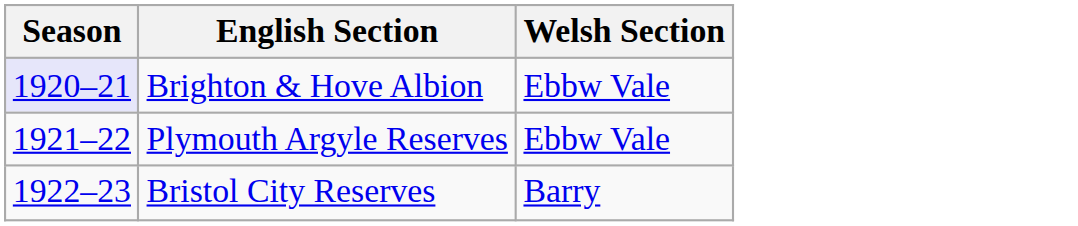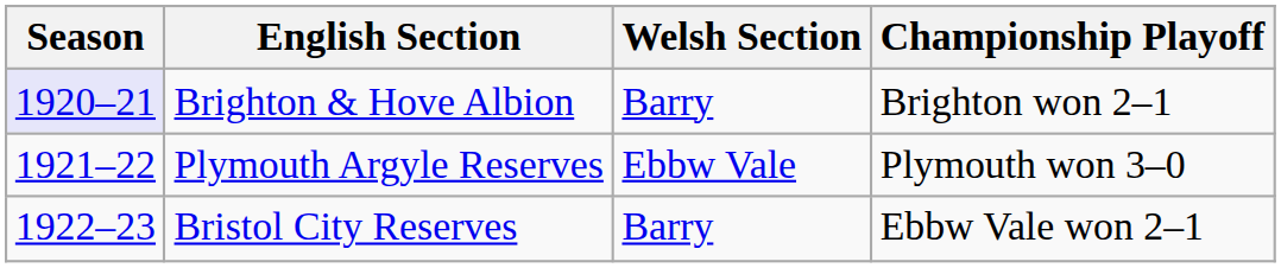 <table class="wikitable" style="text-align: left">
 <tr>
 <th>Season</th>
 <th>English Section</th>
 <th>Welsh Section</th>
+<th>Championship Playoff</th>
 </tr>
 <tr>
 <td style="background: lavender;"><a href='#'>1920–21</a></td>
 <td><a href='#'>Brighton & Hove Albion</a></td>
-<td><a href='#'>Ebbw Vale</a></td>
+<td><a href='#'>Barry</a></td>
+<td>Brighton won 2–1</td>
 </tr>
 <tr>
 <td><a href='#'>1921–22</a></td>
 <td><a href='#'>Plymouth Argyle Reserves</a></td>
 <td><a href='#'>Ebbw Vale</a></td>
+<td>Plymouth won 3–0</td>
 </tr>
 <tr>
 <td><a href='#'>1922–23</a></td>
 <td><a href='#'>Bristol City Reserves</a></td>
 <td><a href='#'>Barry</a></td>
+<td>Ebbw Vale won 2–1</td>
 </tr>
 </table>
